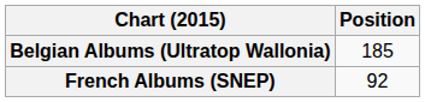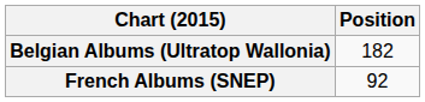 <table class="wikitable sortable plainrowheaders" style="text-align:center">
 <tr>
 <th scope="col">Chart (2015)</th>
 <th scope="col">Position</th>
 </tr>
 <tr>
 <th scope="row">Belgian Albums (Ultratop Wallonia)</th>
-<td>185</td>
+<td>182</td>
 </tr>
 <tr>
 <th scope="row">French Albums (SNEP)</th>
 <td>92</td>
 </tr>
 </table>
